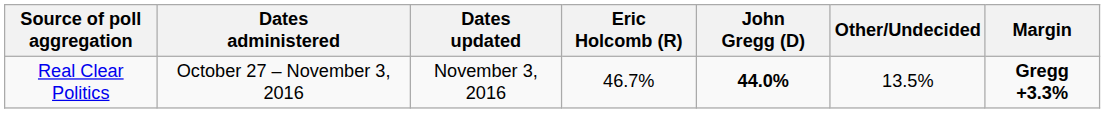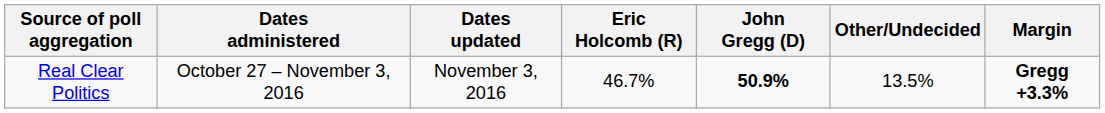 <table class="wikitable sortable" style="text-align:center;font-size:90%;line-height:17px">
 <tr>
 <th>Source of poll<br>aggregation</th>
 <th>Dates<br>administered</th>
 <th>Dates<br>updated</th>
 <th style="width:100px;">Eric<br>Holcomb (R)</th>
 <th style="width:100px;">John<br>Gregg (D)</th>
 <th style="width:100px;">Other/Undecided<br></th>
 <th>Margin</th>
 </tr>
 <tr>
 <td><a href='#'>Real Clear Politics</a></td>
 <td>October 27 – November 3, 2016</td>
 <td>November 3, 2016</td>
 <td>46.7%</td>
-<td><strong>44.0%</strong></td>
+<td><strong>50.9%</strong></td>
 <td>13.5%</td>
 <td><strong>Gregg +3.3%</strong></td>
 </tr>
 </table>
